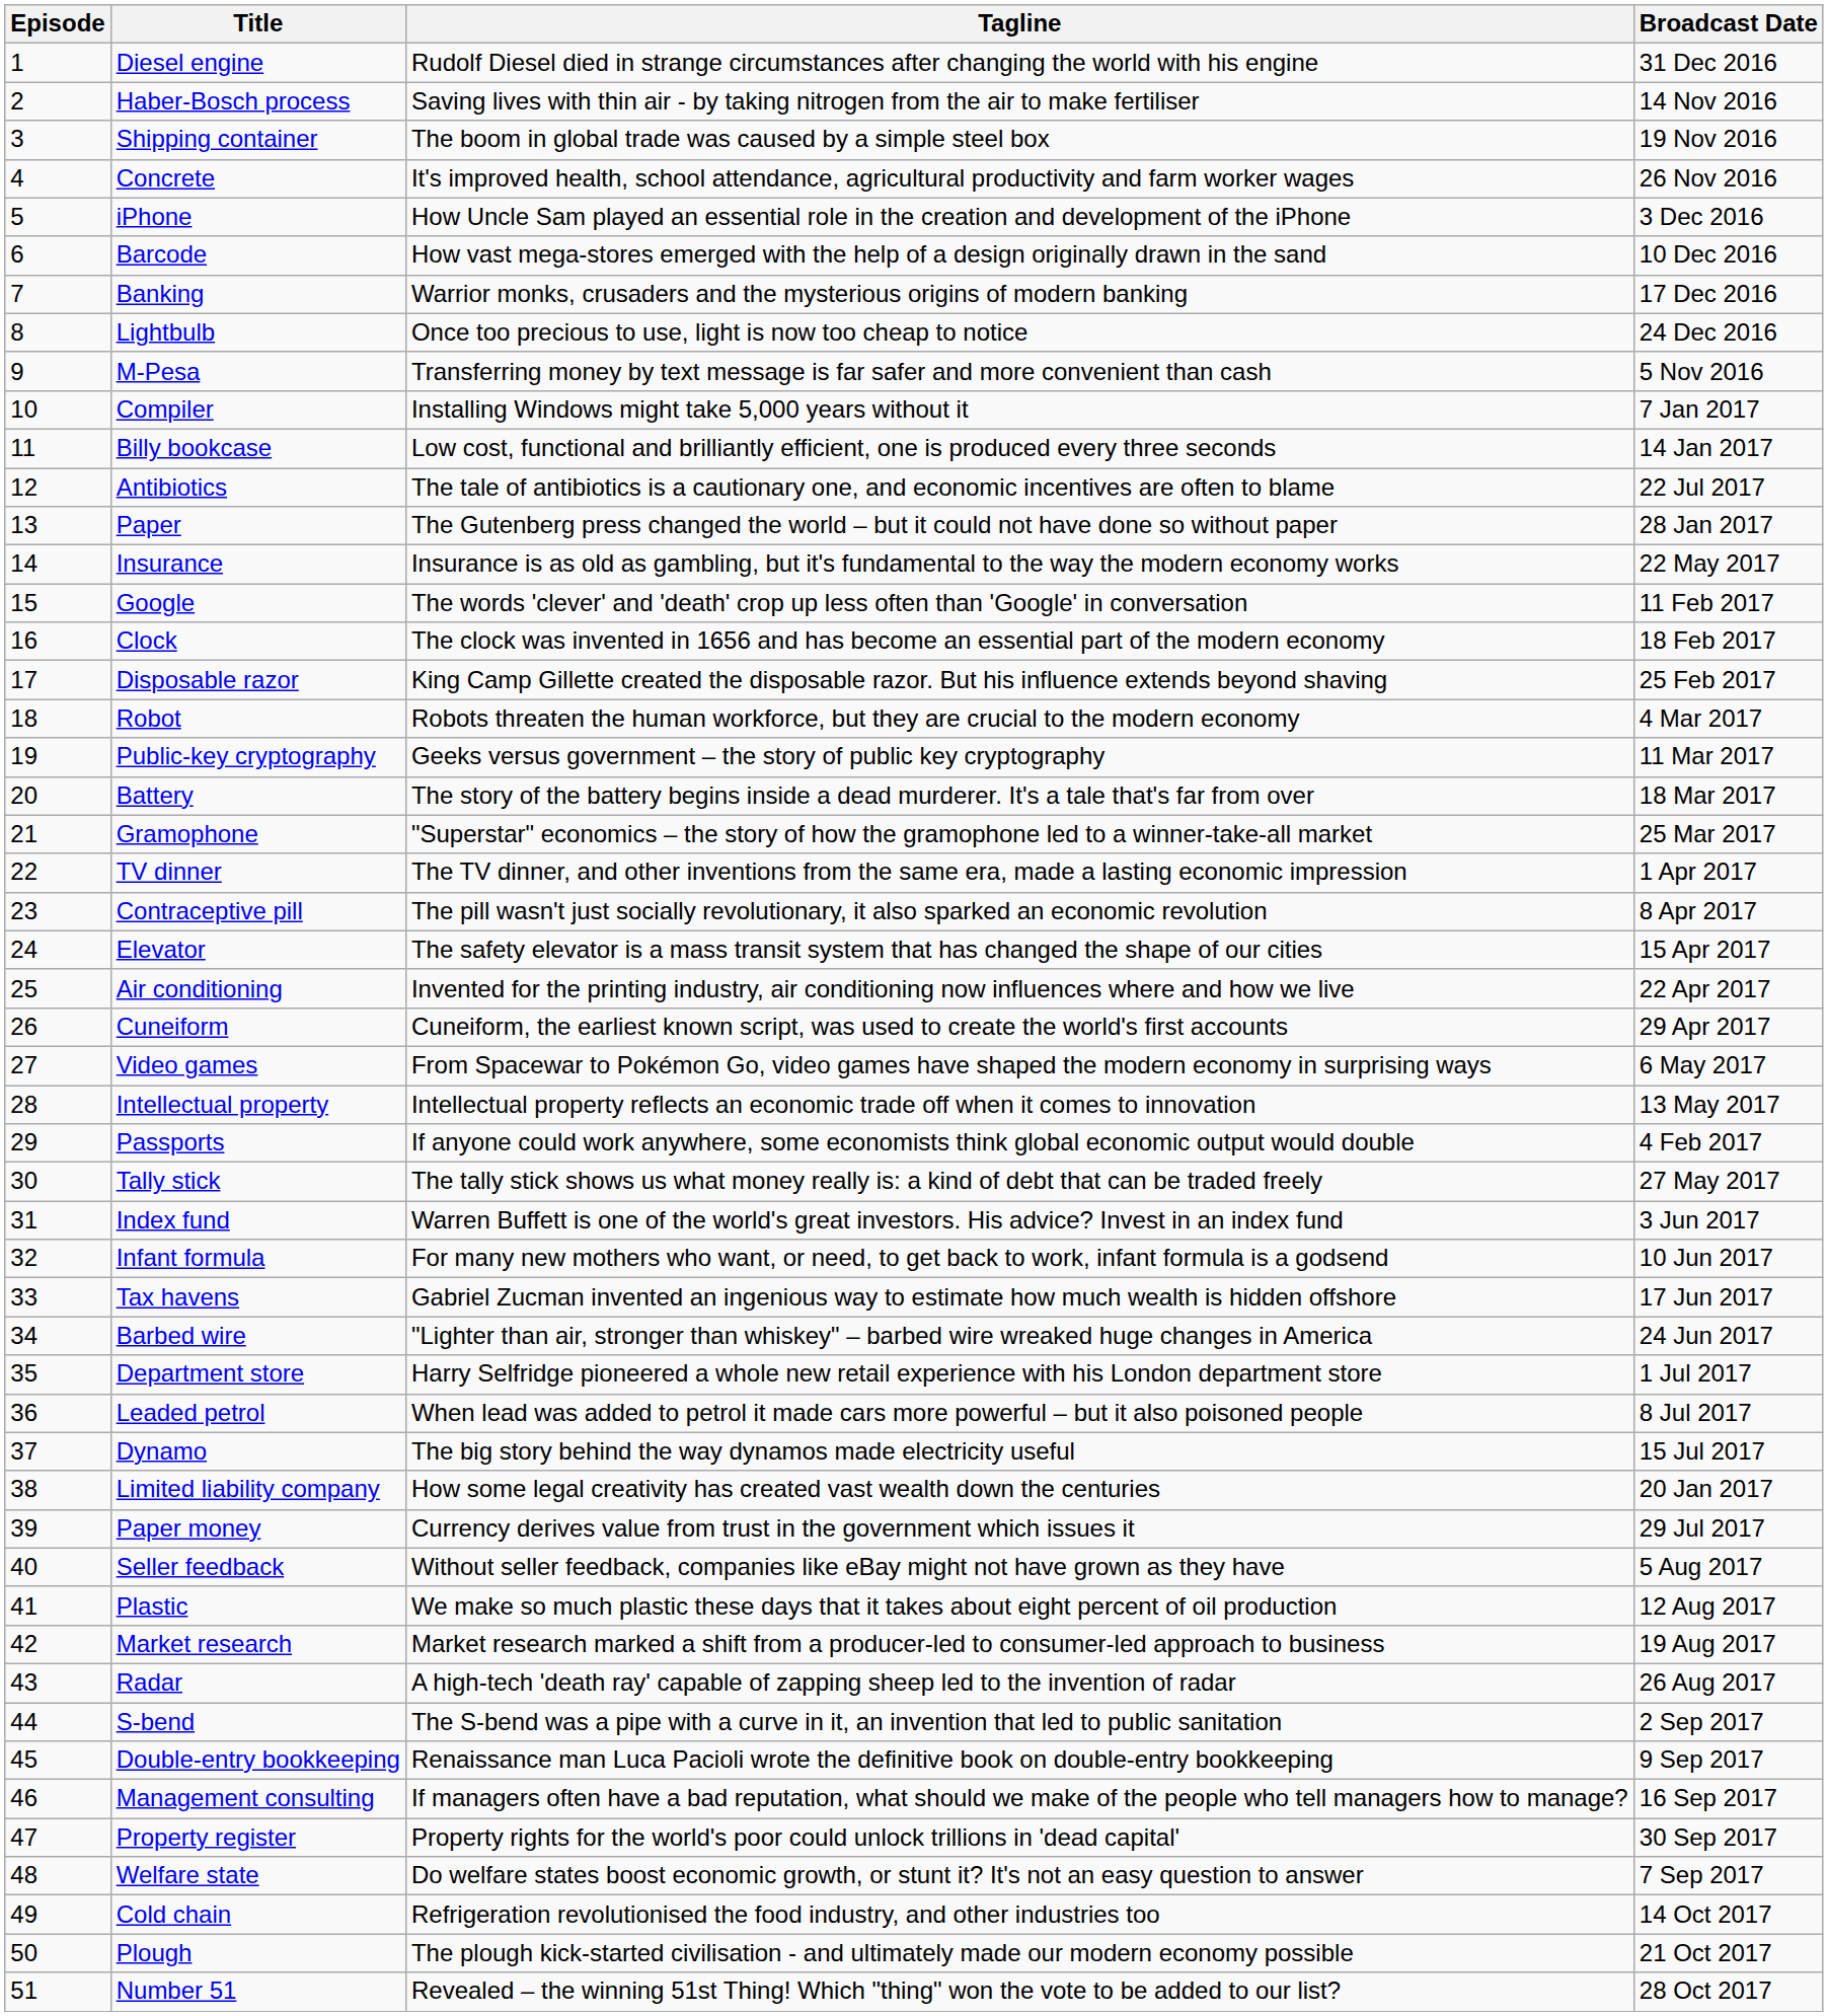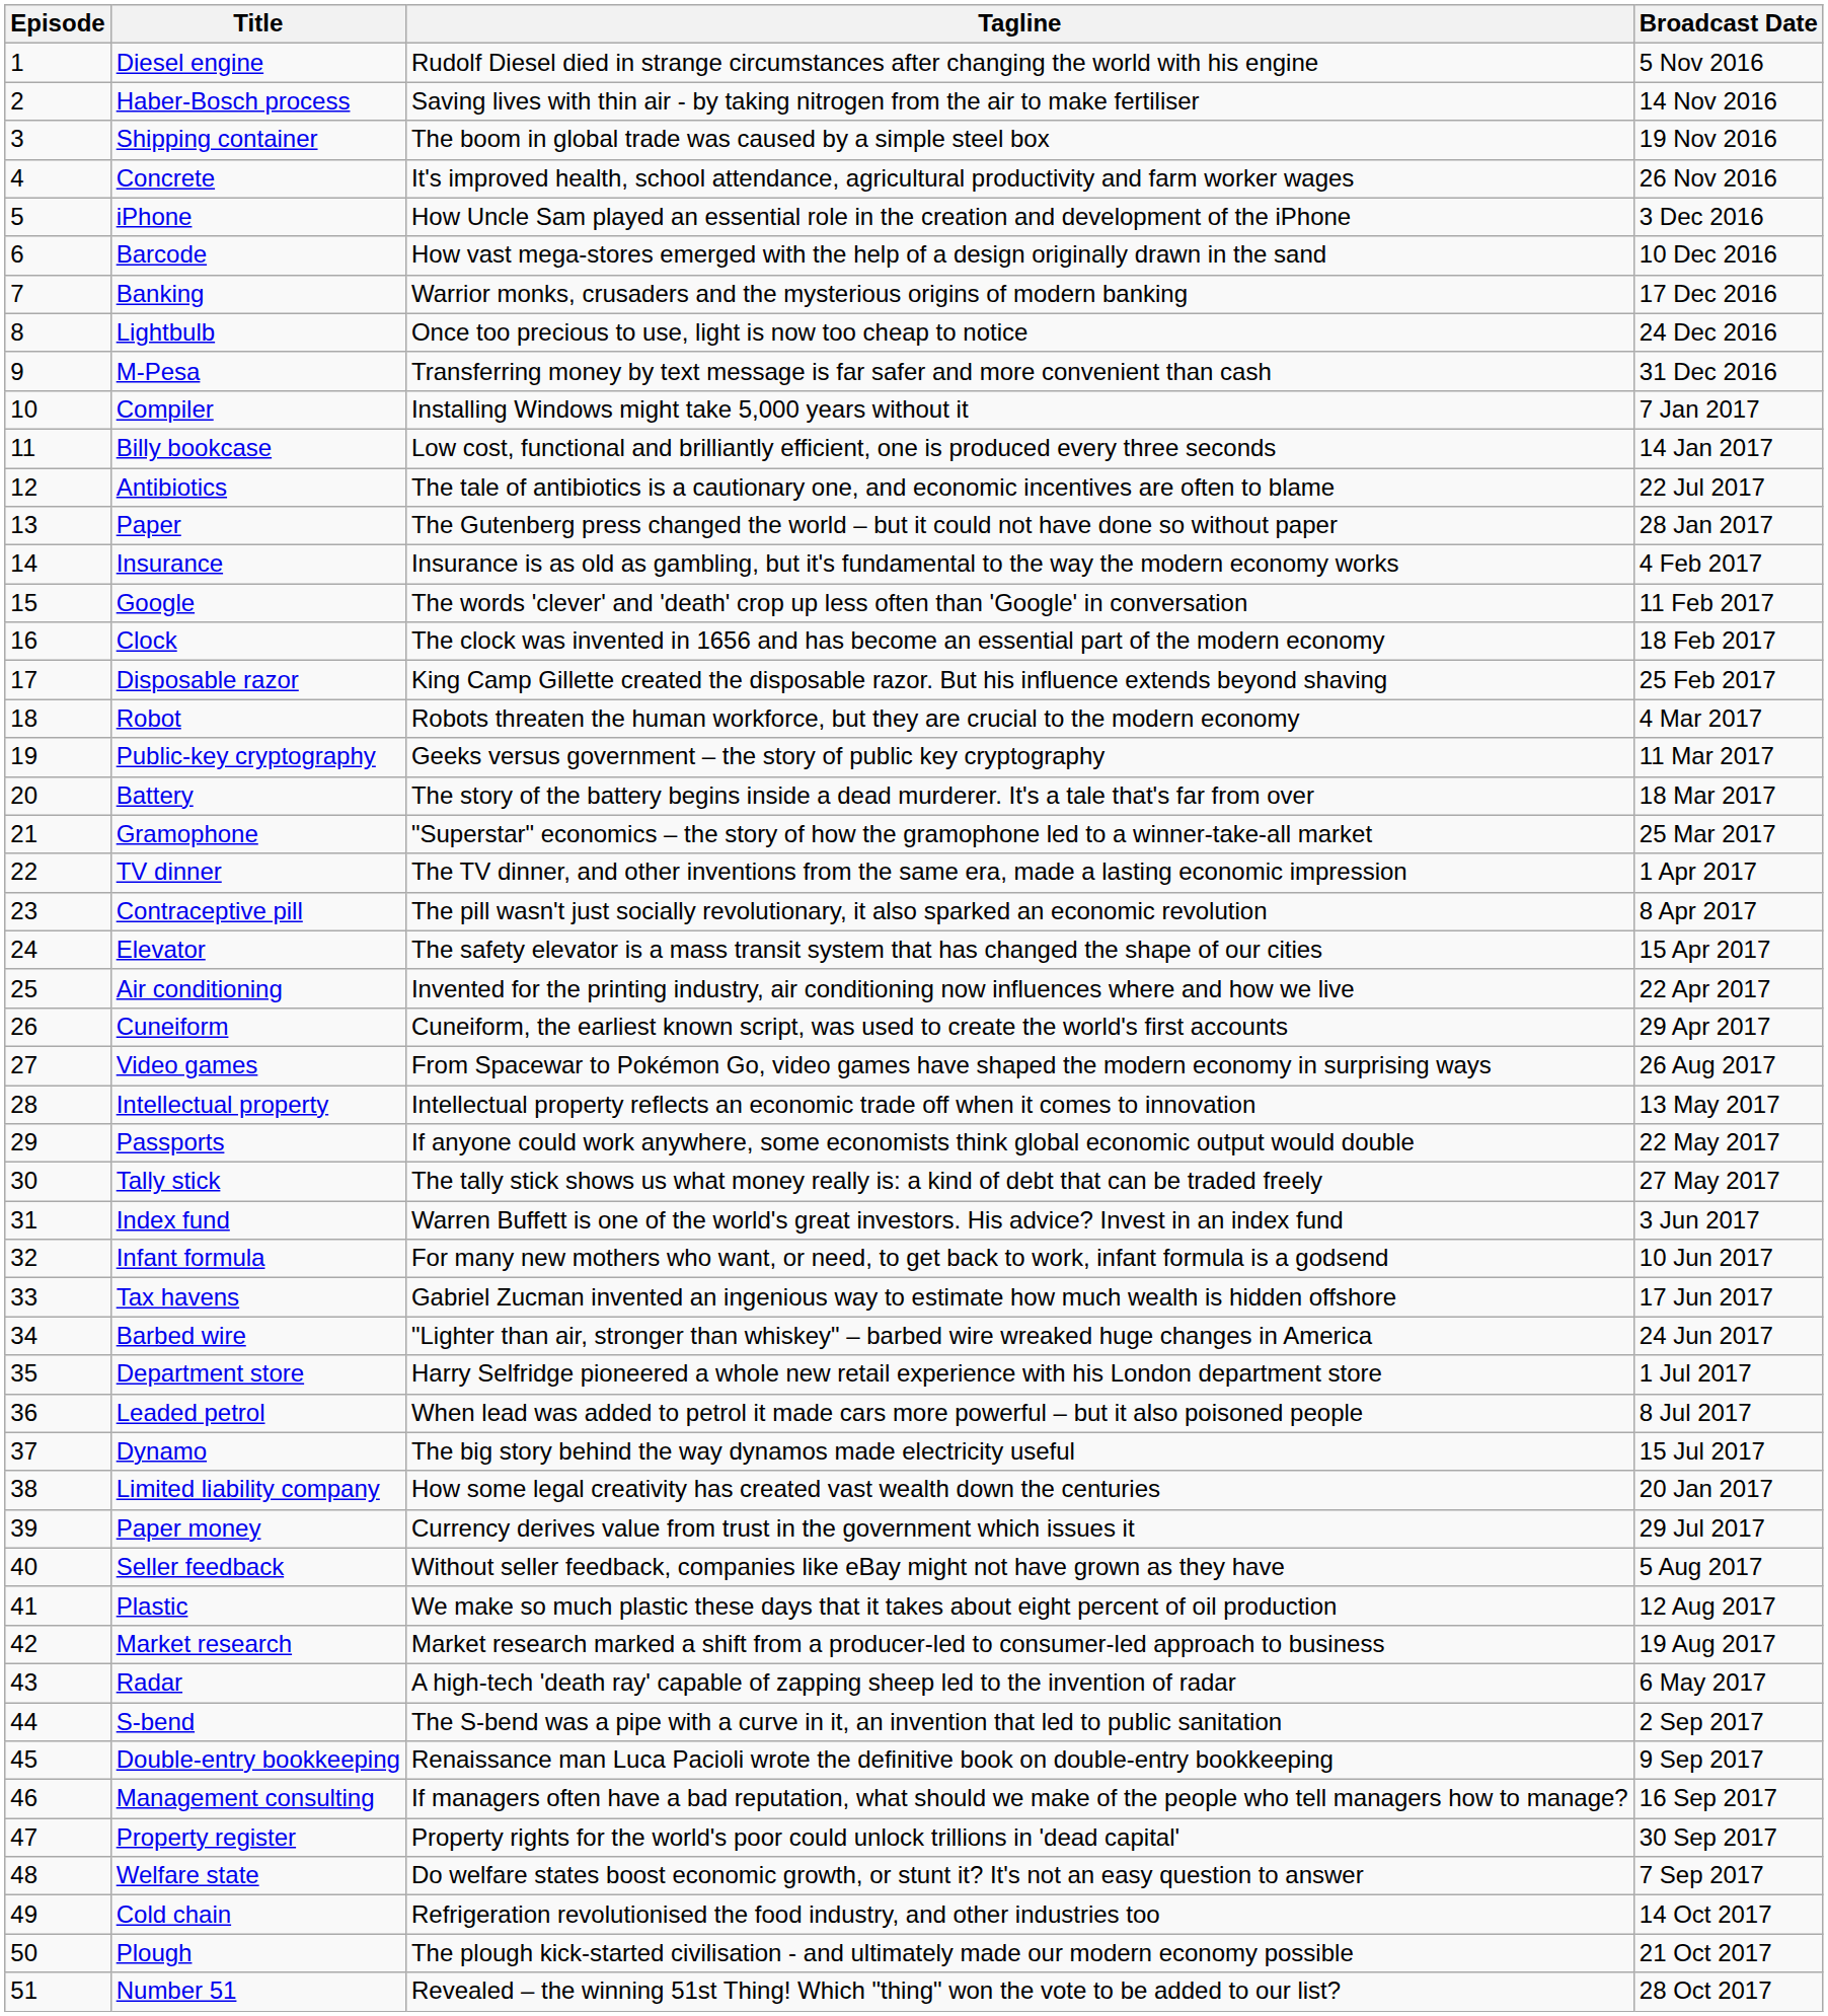 <table class="wikitable">
 <tr>
 <th scope="col">Episode</th>
 <th scope="col">Title</th>
 <th scope="col">Tagline</th>
 <th scope="col">Broadcast Date</th>
 </tr>
 <tr>
 <td scope="row">1</td>
 <td><a href='#'>Diesel engine</a></td>
 <td>Rudolf Diesel died in strange circumstances after changing the world with his engine</td>
-<td>31 Dec 2016</td>
+<td>5 Nov 2016</td>
 </tr>
 <tr>
 <td scope="row">2</td>
 <td><a href='#'>Haber-Bosch process</a></td>
 <td>Saving lives with thin air - by taking nitrogen from the air to make fertiliser</td>
 <td>14 Nov 2016</td>
 </tr>
 <tr>
 <td scope="row">3</td>
 <td><a href='#'>Shipping container</a></td>
 <td>The boom in global trade was caused by a simple steel box</td>
 <td>19 Nov 2016</td>
 </tr>
 <tr>
 <td scope="row">4</td>
 <td><a href='#'>Concrete</a></td>
 <td>It's improved health, school attendance, agricultural productivity and farm worker wages</td>
 <td>26 Nov 2016</td>
 </tr>
 <tr>
 <td scope="row">5</td>
 <td><a href='#'>iPhone</a></td>
 <td>How Uncle Sam played an essential role in the creation and development of the iPhone</td>
 <td>3 Dec 2016</td>
 </tr>
 <tr>
 <td scope="row">6</td>
 <td><a href='#'>Barcode</a></td>
 <td>How vast mega-stores emerged with the help of a design originally drawn in the sand</td>
 <td>10 Dec 2016</td>
 </tr>
 <tr>
 <td scope="row">7</td>
 <td><a href='#'>Banking</a></td>
 <td>Warrior monks, crusaders and the mysterious origins of modern banking</td>
 <td>17 Dec 2016</td>
 </tr>
 <tr>
 <td scope="row">8</td>
 <td><a href='#'>Lightbulb</a></td>
 <td>Once too precious to use, light is now too cheap to notice</td>
 <td>24 Dec 2016</td>
 </tr>
 <tr>
 <td scope="row">9</td>
 <td><a href='#'>M-Pesa</a></td>
 <td>Transferring money by text message is far safer and more convenient than cash</td>
-<td>5 Nov 2016</td>
+<td>31 Dec 2016</td>
 </tr>
 <tr>
 <td scope="row">10</td>
 <td><a href='#'>Compiler</a></td>
 <td>Installing Windows might take 5,000 years without it</td>
 <td>7 Jan 2017</td>
 </tr>
 <tr>
 <td scope="row">11</td>
 <td><a href='#'>Billy bookcase</a></td>
 <td>Low cost, functional and brilliantly efficient, one is produced every three seconds</td>
 <td>14 Jan 2017</td>
 </tr>
 <tr>
 <td scope="row">12</td>
 <td><a href='#'>Antibiotics</a></td>
 <td>The tale of antibiotics is a cautionary one, and economic incentives are often to blame</td>
 <td>22 Jul 2017</td>
 </tr>
 <tr>
 <td scope="row">13</td>
 <td><a href='#'>Paper</a></td>
 <td>The Gutenberg press changed the world – but it could not have done so without paper</td>
 <td>28 Jan 2017</td>
 </tr>
 <tr>
 <td scope="row">14</td>
 <td><a href='#'>Insurance</a></td>
 <td>Insurance is as old as gambling, but it's fundamental to the way the modern economy works</td>
-<td>22 May 2017</td>
+<td>4 Feb 2017</td>
 </tr>
 <tr>
 <td scope="row">15</td>
 <td><a href='#'>Google</a></td>
 <td>The words 'clever' and 'death' crop up less often than 'Google' in conversation</td>
 <td>11 Feb 2017</td>
 </tr>
 <tr>
 <td scope="row">16</td>
 <td><a href='#'>Clock</a></td>
 <td>The clock was invented in 1656 and has become an essential part of the modern economy</td>
 <td>18 Feb 2017</td>
 </tr>
 <tr>
 <td scope="row">17</td>
 <td><a href='#'>Disposable razor</a></td>
 <td>King Camp Gillette created the disposable razor. But his influence extends beyond shaving</td>
 <td>25 Feb 2017</td>
 </tr>
 <tr>
 <td scope="row">18</td>
 <td><a href='#'>Robot</a></td>
 <td>Robots threaten the human workforce, but they are crucial to the modern economy</td>
 <td>4 Mar 2017</td>
 </tr>
 <tr>
 <td scope="row">19</td>
 <td><a href='#'>Public-key cryptography</a></td>
 <td>Geeks versus government – the story of public key cryptography</td>
 <td>11 Mar 2017</td>
 </tr>
 <tr>
 <td scope="row">20</td>
 <td><a href='#'>Battery</a></td>
 <td>The story of the battery begins inside a dead murderer. It's a tale that's far from over</td>
 <td>18 Mar 2017</td>
 </tr>
 <tr>
 <td scope="row">21</td>
 <td><a href='#'>Gramophone</a></td>
 <td>"Superstar" economics – the story of how the gramophone led to a winner-take-all market</td>
 <td>25 Mar 2017</td>
 </tr>
 <tr>
 <td scope="row">22</td>
 <td><a href='#'>TV dinner</a></td>
 <td>The TV dinner, and other inventions from the same era, made a lasting economic impression</td>
 <td>1 Apr 2017</td>
 </tr>
 <tr>
 <td scope="row">23</td>
 <td><a href='#'>Contraceptive pill</a></td>
 <td>The pill wasn't just socially revolutionary, it also sparked an economic revolution</td>
 <td>8 Apr 2017</td>
 </tr>
 <tr>
 <td scope="row">24</td>
 <td><a href='#'>Elevator</a></td>
 <td>The safety elevator is a mass transit system that has changed the shape of our cities</td>
 <td>15 Apr 2017</td>
 </tr>
 <tr>
 <td scope="row">25</td>
 <td><a href='#'>Air conditioning</a></td>
 <td>Invented for the printing industry, air conditioning now influences where and how we live</td>
 <td>22 Apr 2017</td>
 </tr>
 <tr>
 <td scope="row">26</td>
 <td><a href='#'>Cuneiform</a></td>
 <td>Cuneiform, the earliest known script, was used to create the world's first accounts</td>
 <td>29 Apr 2017</td>
 </tr>
 <tr>
 <td scope="row">27</td>
 <td><a href='#'>Video games</a></td>
 <td>From Spacewar to Pokémon Go, video games have shaped the modern economy in surprising ways</td>
-<td>6 May 2017</td>
+<td>26 Aug 2017</td>
 </tr>
 <tr>
 <td scope="row">28</td>
 <td><a href='#'>Intellectual property</a></td>
 <td>Intellectual property reflects an economic trade off when it comes to innovation</td>
 <td>13 May 2017</td>
 </tr>
 <tr>
 <td scope="row">29</td>
 <td><a href='#'>Passports</a></td>
 <td>If anyone could work anywhere, some economists think global economic output would double</td>
-<td>4 Feb 2017</td>
+<td>22 May 2017</td>
 </tr>
 <tr>
 <td scope="row">30</td>
 <td><a href='#'>Tally stick</a></td>
 <td>The tally stick shows us what money really is: a kind of debt that can be traded freely</td>
 <td>27 May 2017</td>
 </tr>
 <tr>
 <td scope="row">31</td>
 <td><a href='#'>Index fund</a></td>
 <td>Warren Buffett is one of the world's great investors. His advice? Invest in an index fund</td>
 <td>3 Jun 2017</td>
 </tr>
 <tr>
 <td scope="row">32</td>
 <td><a href='#'>Infant formula</a></td>
 <td>For many new mothers who want, or need, to get back to work, infant formula is a godsend</td>
 <td>10 Jun 2017</td>
 </tr>
 <tr>
 <td scope="row">33</td>
 <td><a href='#'>Tax havens</a></td>
 <td>Gabriel Zucman invented an ingenious way to estimate how much wealth is hidden offshore</td>
 <td>17 Jun 2017</td>
 </tr>
 <tr>
 <td scope="row">34</td>
 <td><a href='#'>Barbed wire</a></td>
 <td>"Lighter than air, stronger than whiskey" – barbed wire wreaked huge changes in America</td>
 <td>24 Jun 2017</td>
 </tr>
 <tr>
 <td scope="row">35</td>
 <td><a href='#'>Department store</a></td>
 <td>Harry Selfridge pioneered a whole new retail experience with his London department store</td>
 <td>1 Jul 2017</td>
 </tr>
 <tr>
 <td scope="row">36</td>
 <td><a href='#'>Leaded petrol</a></td>
 <td>When lead was added to petrol it made cars more powerful – but it also poisoned people</td>
 <td>8 Jul 2017</td>
 </tr>
 <tr>
 <td scope="row">37</td>
 <td><a href='#'>Dynamo</a></td>
 <td>The big story behind the way dynamos made electricity useful</td>
 <td>15 Jul 2017</td>
 </tr>
 <tr>
 <td scope="row">38</td>
 <td><a href='#'>Limited liability company</a></td>
 <td>How some legal creativity has created vast wealth down the centuries</td>
 <td>20 Jan 2017</td>
 </tr>
 <tr>
 <td scope="row">39</td>
 <td><a href='#'>Paper money</a></td>
 <td>Currency derives value from trust in the government which issues it</td>
 <td>29 Jul 2017</td>
 </tr>
 <tr>
 <td scope="row">40</td>
 <td><a href='#'>Seller feedback</a></td>
 <td>Without seller feedback, companies like eBay might not have grown as they have</td>
 <td>5 Aug 2017</td>
 </tr>
 <tr>
 <td scope="row">41</td>
 <td><a href='#'>Plastic</a></td>
 <td>We make so much plastic these days that it takes about eight percent of oil production</td>
 <td>12 Aug 2017</td>
 </tr>
 <tr>
 <td scope="row">42</td>
 <td><a href='#'>Market research</a></td>
 <td>Market research marked a shift from a producer-led to consumer-led approach to business</td>
 <td>19 Aug 2017</td>
 </tr>
 <tr>
 <td scope="row">43</td>
 <td><a href='#'>Radar</a></td>
 <td>A high-tech 'death ray' capable of zapping sheep led to the invention of radar</td>
-<td>26 Aug 2017</td>
+<td>6 May 2017</td>
 </tr>
 <tr>
 <td scope="row">44</td>
 <td><a href='#'>S-bend</a></td>
 <td>The S-bend was a pipe with a curve in it, an invention that led to public sanitation</td>
 <td>2 Sep 2017</td>
 </tr>
 <tr>
 <td scope="row">45</td>
 <td><a href='#'>Double-entry bookkeeping</a></td>
 <td>Renaissance man Luca Pacioli wrote the definitive book on double-entry bookkeeping</td>
 <td>9 Sep 2017</td>
 </tr>
 <tr>
 <td scope="row">46</td>
 <td><a href='#'>Management consulting</a></td>
 <td>If managers often have a bad reputation, what should we make of the people who tell managers how to manage?</td>
 <td>16 Sep 2017</td>
 </tr>
 <tr>
 <td scope="row">47</td>
 <td><a href='#'>Property register</a></td>
 <td>Property rights for the world's poor could unlock trillions in 'dead capital'</td>
 <td>30 Sep 2017</td>
 </tr>
 <tr>
 <td scope="row">48</td>
 <td><a href='#'>Welfare state</a></td>
 <td>Do welfare states boost economic growth, or stunt it? It's not an easy question to answer</td>
 <td>7 Sep 2017</td>
 </tr>
 <tr>
 <td scope="row">49</td>
 <td><a href='#'>Cold chain</a></td>
 <td>Refrigeration revolutionised the food industry, and other industries too</td>
 <td>14 Oct 2017</td>
 </tr>
 <tr>
 <td scope="row">50</td>
 <td><a href='#'>Plough</a></td>
 <td>The plough kick-started civilisation - and ultimately made our modern economy possible</td>
 <td>21 Oct 2017</td>
 </tr>
 <tr>
 <td scope="row">51</td>
 <td><a href='#'>Number 51</a></td>
 <td>Revealed – the winning 51st Thing! Which "thing" won the vote to be added to our list?</td>
 <td>28 Oct 2017</td>
 </tr>
 </table>
